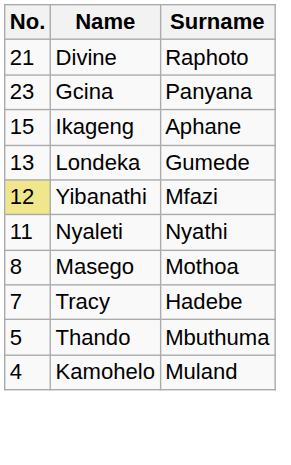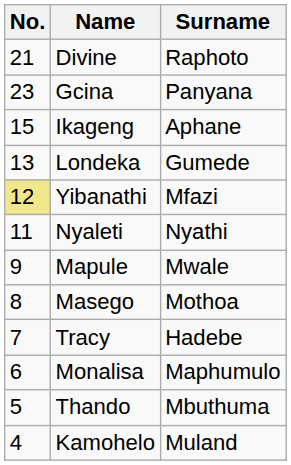 <table class="wikitable">
 <tr>
 <th>No.</th>
 <th>Name</th>
 <th>Surname</th>
 </tr>
 <tr>
 <td>21</td>
 <td>Divine</td>
 <td>Raphoto</td>
 </tr>
 <tr>
 <td>23</td>
 <td>Gcina</td>
 <td>Panyana</td>
 </tr>
 <tr>
 <td>15</td>
 <td>Ikageng</td>
 <td>Aphane</td>
 </tr>
 <tr>
 <td>13</td>
 <td>Londeka</td>
 <td>Gumede</td>
 </tr>
 <tr>
 <td style="background: khaki;">12</td>
 <td>Yibanathi</td>
 <td>Mfazi</td>
 </tr>
 <tr>
 <td>11</td>
 <td>Nyaleti</td>
 <td>Nyathi</td>
 </tr>
 <tr>
+<td>9</td>
+<td>Mapule</td>
+<td>Mwale</td>
+</tr>
+<tr>
 <td>8</td>
 <td>Masego</td>
 <td>Mothoa</td>
 </tr>
 <tr>
 <td>7</td>
 <td>Tracy</td>
 <td>Hadebe</td>
+</tr>
+<tr>
+<td>6</td>
+<td>Monalisa</td>
+<td>Maphumulo</td>
 </tr>
 <tr>
 <td>5</td>
 <td>Thando</td>
 <td>Mbuthuma</td>
 </tr>
 <tr>
 <td>4</td>
 <td>Kamohelo</td>
 <td>Muland</td>
 </tr>
 </table>
